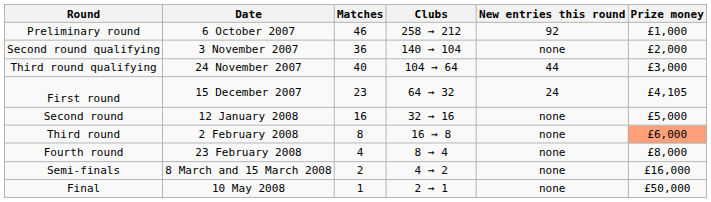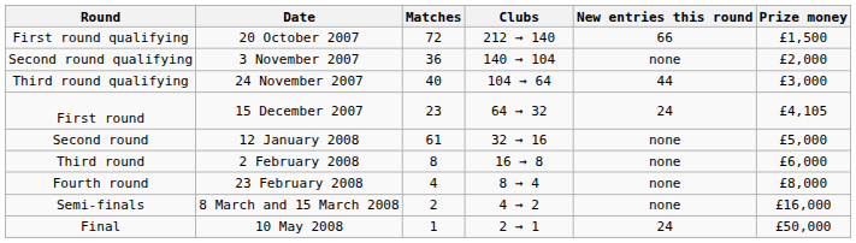 <table class="wikitable">
 <tr>
 <th>Round</th>
 <th>Date</th>
 <th>Matches</th>
 <th width=100>Clubs</th>
 <th>New entries this round</th>
 <th>Prize money</th>
 </tr>
 <tr align=center>
-<td>Preliminary round</td>
-<td>6 October 2007</td>
-<td>46</td>
-<td>258	→	212</td>
-<td>92</td>
-<td>£1,000</td>
+<td>First round qualifying</td>
+<td>20 October 2007</td>
+<td>72</td>
+<td>212	→	140</td>
+<td>66</td>
+<td>£1,500</td>
 </tr>
 <tr align=center>
 <td>Second round qualifying</td>
 <td>3 November 2007</td>
 <td>36</td>
 <td>140	→	104</td>
 <td>none</td>
 <td>£2,000</td>
 </tr>
 <tr align=center>
 <td>Third round qualifying</td>
 <td>24 November 2007</td>
 <td>40</td>
 <td>104	→	64</td>
 <td>44</td>
 <td>£3,000</td>
 </tr>
 <tr align=center>
 <td><br>First round</td>
 <td>15 December 2007</td>
 <td>23</td>
 <td>64	→	32</td>
 <td>24</td>
 <td>£4,105</td>
 </tr>
 <tr align=center>
 <td>Second round</td>
 <td>12 January 2008</td>
-<td>16</td>
+<td>61</td>
 <td>32	→	16</td>
 <td>none</td>
 <td>£5,000</td>
 </tr>
 <tr align=center>
 <td>Third round</td>
 <td>2 February 2008</td>
 <td>8</td>
 <td>16	→	8</td>
 <td>none</td>
-<td style="background: lightsalmon;">£6,000</td>
+<td>£6,000</td>
 </tr>
 <tr align=center>
 <td>Fourth round</td>
 <td>23 February 2008</td>
 <td>4</td>
 <td>8	→	4</td>
 <td>none</td>
 <td>£8,000</td>
 </tr>
 <tr align=center>
 <td>Semi-finals</td>
 <td>8 March and 15 March 2008</td>
 <td>2</td>
 <td>4	→	2</td>
 <td>none</td>
 <td>£16,000</td>
 </tr>
 <tr align=center>
 <td>Final</td>
 <td>10 May 2008</td>
 <td>1</td>
 <td>2	→	1</td>
-<td>none</td>
+<td>24</td>
 <td>£50,000</td>
 </tr>
 </table>
